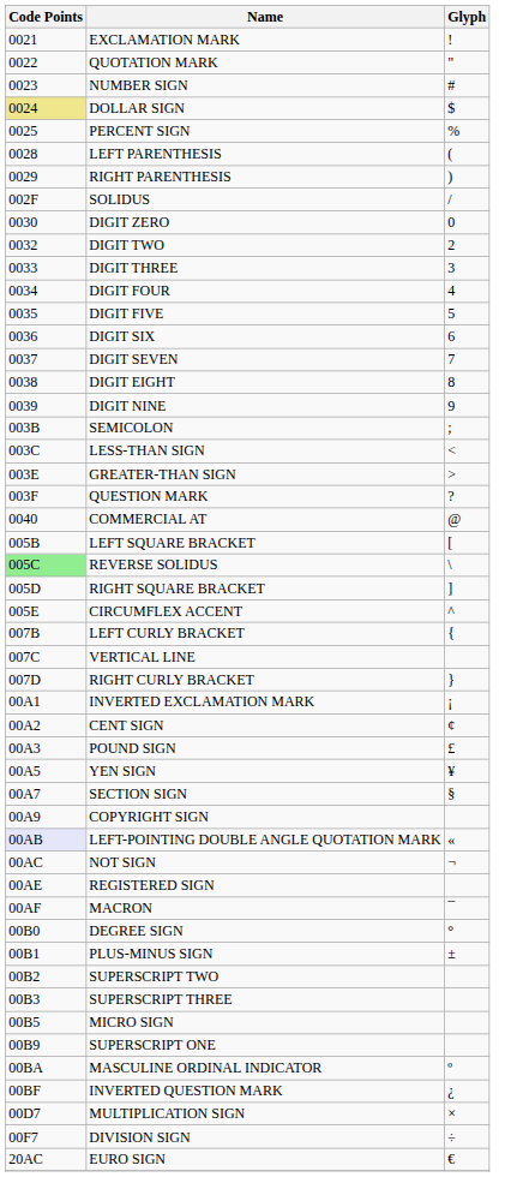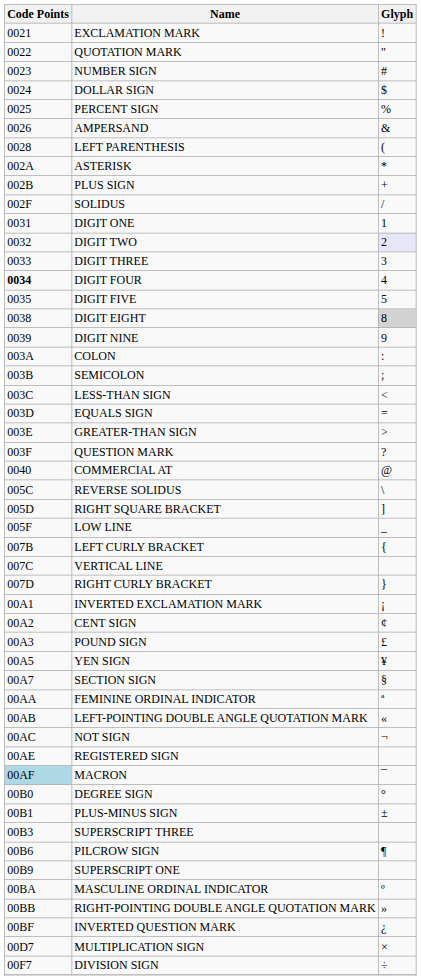 <table class="wikitable zebra mw-collapsible mw-collapsed">
 <tr>
 <th>Code Points</th>
 <th>Name</th>
 <th>Glyph</th>
 </tr>
 <tr>
 <td>0021</td>
 <td>EXCLAMATION MARK</td>
 <td>!</td>
 </tr>
 <tr>
 <td>0022</td>
 <td>QUOTATION MARK</td>
 <td>"</td>
 </tr>
 <tr>
 <td>0023</td>
 <td>NUMBER SIGN</td>
 <td>#</td>
 </tr>
 <tr>
-<td style="background: khaki;">0024</td>
+<td>0024</td>
 <td>DOLLAR SIGN</td>
 <td>$</td>
 </tr>
 <tr>
 <td>0025</td>
 <td>PERCENT SIGN</td>
 <td>%</td>
 </tr>
 <tr>
+<td>0026</td>
+<td>AMPERSAND</td>
+<td>&</td>
+</tr>
+<tr>
 <td>0028</td>
 <td>LEFT PARENTHESIS</td>
 <td>(</td>
 </tr>
 <tr>
-<td>0029</td>
-<td>RIGHT PARENTHESIS</td>
-<td>)</td>
+<td>002A</td>
+<td>ASTERISK</td>
+<td>*</td>
+</tr>
+<tr>
+<td>002B</td>
+<td>PLUS SIGN</td>
+<td>+</td>
 </tr>
 <tr>
 <td>002F</td>
 <td>SOLIDUS</td>
 <td>/</td>
 </tr>
 <tr>
-<td>0030</td>
-<td>DIGIT ZERO</td>
-<td>0</td>
+<td>0031</td>
+<td>DIGIT ONE</td>
+<td>1</td>
 </tr>
 <tr>
 <td>0032</td>
 <td>DIGIT TWO</td>
-<td>2</td>
+<td style="background: lavender;">2</td>
 </tr>
 <tr>
 <td>0033</td>
 <td>DIGIT THREE</td>
 <td>3</td>
 </tr>
 <tr>
-<td>0034</td>
+<td><strong>0034</strong></td>
 <td>DIGIT FOUR</td>
 <td>4</td>
 </tr>
 <tr>
 <td>0035</td>
 <td>DIGIT FIVE</td>
 <td>5</td>
 </tr>
 <tr>
-<td>0036</td>
-<td>DIGIT SIX</td>
-<td>6</td>
-</tr>
-<tr>
-<td>0037</td>
-<td>DIGIT SEVEN</td>
-<td>7</td>
-</tr>
-<tr>
 <td>0038</td>
 <td>DIGIT EIGHT</td>
-<td>8</td>
+<td style="background: lightgrey;">8</td>
 </tr>
 <tr>
 <td>0039</td>
 <td>DIGIT NINE</td>
 <td>9</td>
+</tr>
+<tr>
+<td>003A</td>
+<td>COLON</td>
+<td>:</td>
 </tr>
 <tr>
 <td>003B</td>
 <td>SEMICOLON</td>
 <td>;</td>
 </tr>
 <tr>
 <td>003C</td>
 <td>LESS-THAN SIGN</td>
 <td><</td>
+</tr>
+<tr>
+<td>003D</td>
+<td>EQUALS SIGN</td>
+<td>=</td>
 </tr>
 <tr>
 <td>003E</td>
 <td>GREATER-THAN SIGN</td>
 <td>></td>
 </tr>
 <tr>
 <td>003F</td>
 <td>QUESTION MARK</td>
 <td>?</td>
 </tr>
 <tr>
 <td>0040</td>
 <td>COMMERCIAL AT</td>
 <td>@</td>
 </tr>
 <tr>
-<td>005B</td>
-<td>LEFT SQUARE BRACKET</td>
-<td>[</td>
-</tr>
-<tr>
-<td style="background: lightgreen;">005C</td>
+<td>005C</td>
 <td>REVERSE SOLIDUS</td>
 <td>\</td>
 </tr>
 <tr>
 <td>005D</td>
 <td>RIGHT SQUARE BRACKET</td>
 <td>]</td>
 </tr>
 <tr>
-<td>005E</td>
-<td>CIRCUMFLEX ACCENT</td>
-<td>^</td>
+<td>005F</td>
+<td>LOW LINE</td>
+<td>_</td>
 </tr>
 <tr>
 <td>007B</td>
 <td>LEFT CURLY BRACKET</td>
 <td>{</td>
 </tr>
 <tr>
 <td>007C</td>
 <td>VERTICAL LINE</td>
 <td></td>
 </tr>
 <tr>
 <td>007D</td>
 <td>RIGHT CURLY BRACKET</td>
 <td>}</td>
 </tr>
 <tr>
 <td>00A1</td>
 <td>INVERTED EXCLAMATION MARK</td>
 <td>¡</td>
 </tr>
 <tr>
 <td>00A2</td>
 <td>CENT SIGN</td>
 <td>¢</td>
 </tr>
 <tr>
 <td>00A3</td>
 <td>POUND SIGN</td>
 <td>£</td>
 </tr>
 <tr>
 <td>00A5</td>
 <td>YEN SIGN</td>
 <td>¥</td>
 </tr>
 <tr>
 <td>00A7</td>
 <td>SECTION SIGN</td>
 <td>§</td>
 </tr>
 <tr>
-<td>00A9</td>
-<td>COPYRIGHT SIGN</td>
-<td></td>
+<td>00AA</td>
+<td>FEMININE ORDINAL INDICATOR</td>
+<td>ª</td>
 </tr>
 <tr>
-<td style="background: lavender;">00AB</td>
+<td>00AB</td>
 <td>LEFT-POINTING DOUBLE ANGLE QUOTATION MARK</td>
 <td>«</td>
 </tr>
 <tr>
 <td>00AC</td>
 <td>NOT SIGN</td>
 <td>¬</td>
 </tr>
 <tr>
 <td>00AE</td>
 <td>REGISTERED SIGN</td>
 <td></td>
 </tr>
 <tr>
-<td>00AF</td>
+<td style="background: lightblue;">00AF</td>
 <td>MACRON</td>
 <td>¯</td>
 </tr>
 <tr>
 <td>00B0</td>
 <td>DEGREE SIGN</td>
 <td>°</td>
 </tr>
 <tr>
 <td>00B1</td>
 <td>PLUS-MINUS SIGN</td>
 <td>±</td>
 </tr>
 <tr>
-<td>00B2</td>
-<td>SUPERSCRIPT TWO</td>
-<td></td>
-</tr>
-<tr>
 <td>00B3</td>
 <td>SUPERSCRIPT THREE</td>
 <td></td>
 </tr>
 <tr>
-<td>00B5</td>
-<td>MICRO SIGN</td>
-<td></td>
+<td>00B6</td>
+<td>PILCROW SIGN</td>
+<td>¶</td>
 </tr>
 <tr>
 <td>00B9</td>
 <td>SUPERSCRIPT ONE</td>
 <td></td>
 </tr>
 <tr>
 <td>00BA</td>
 <td>MASCULINE ORDINAL INDICATOR</td>
 <td>º</td>
+</tr>
+<tr>
+<td>00BB</td>
+<td>RIGHT-POINTING DOUBLE ANGLE QUOTATION MARK</td>
+<td>»</td>
 </tr>
 <tr>
 <td>00BF</td>
 <td>INVERTED QUESTION MARK</td>
 <td>¿</td>
 </tr>
 <tr>
 <td>00D7</td>
 <td>MULTIPLICATION SIGN</td>
 <td>×</td>
 </tr>
 <tr>
 <td>00F7</td>
 <td>DIVISION SIGN</td>
 <td>÷</td>
 </tr>
 <tr>
-<td>20AC</td>
-<td>EURO SIGN</td>
-<td>€</td>
-</tr>
-<tr>
 </tr>
 <tr>
 </tr>
 </table>
